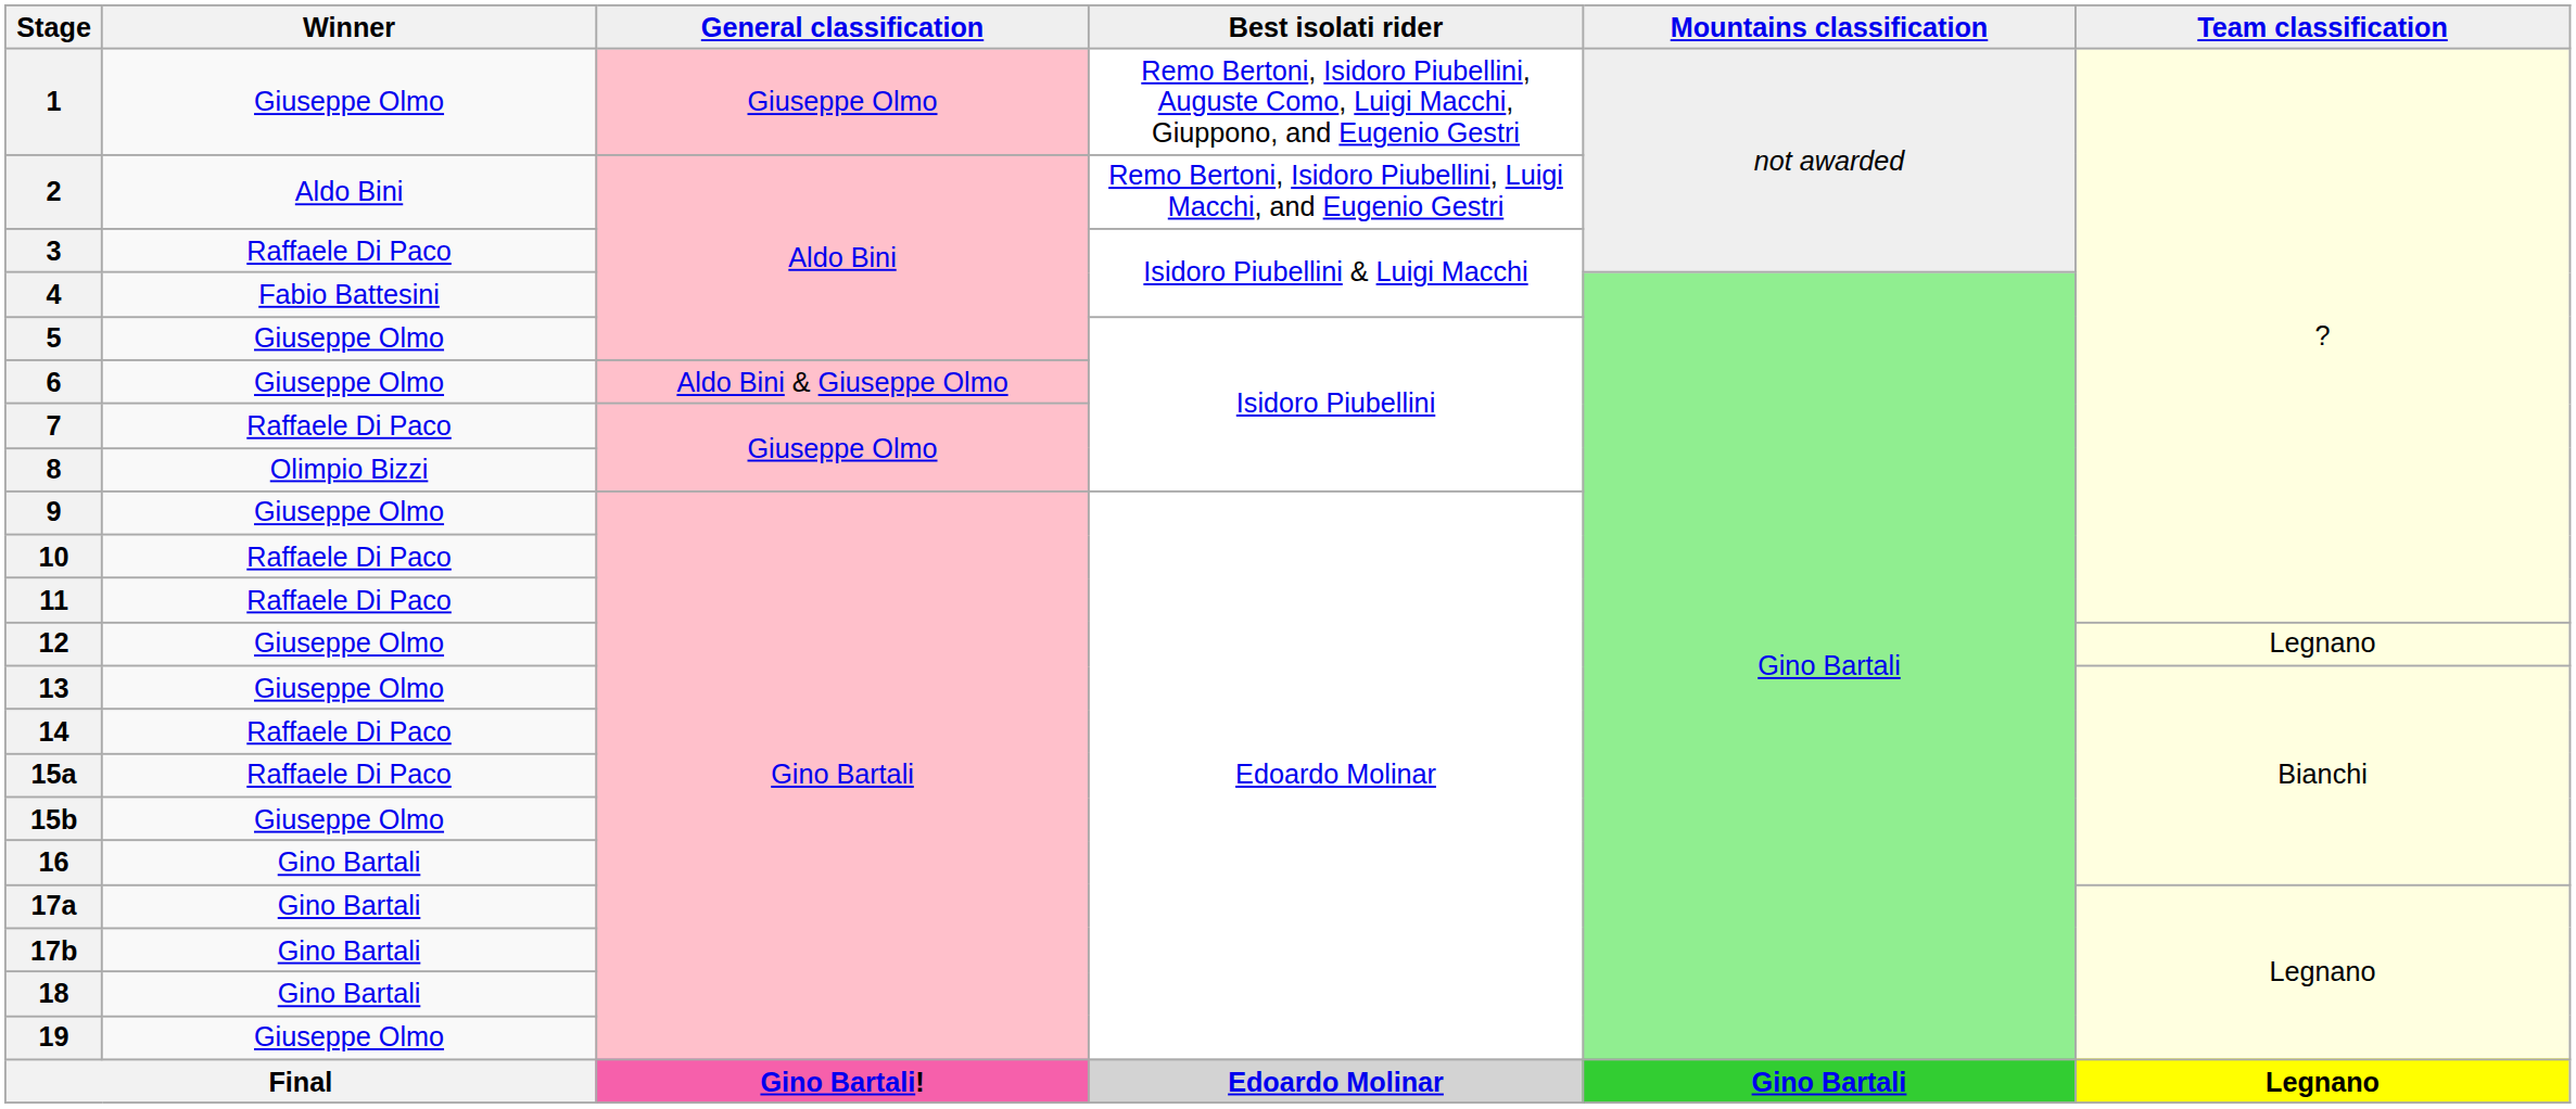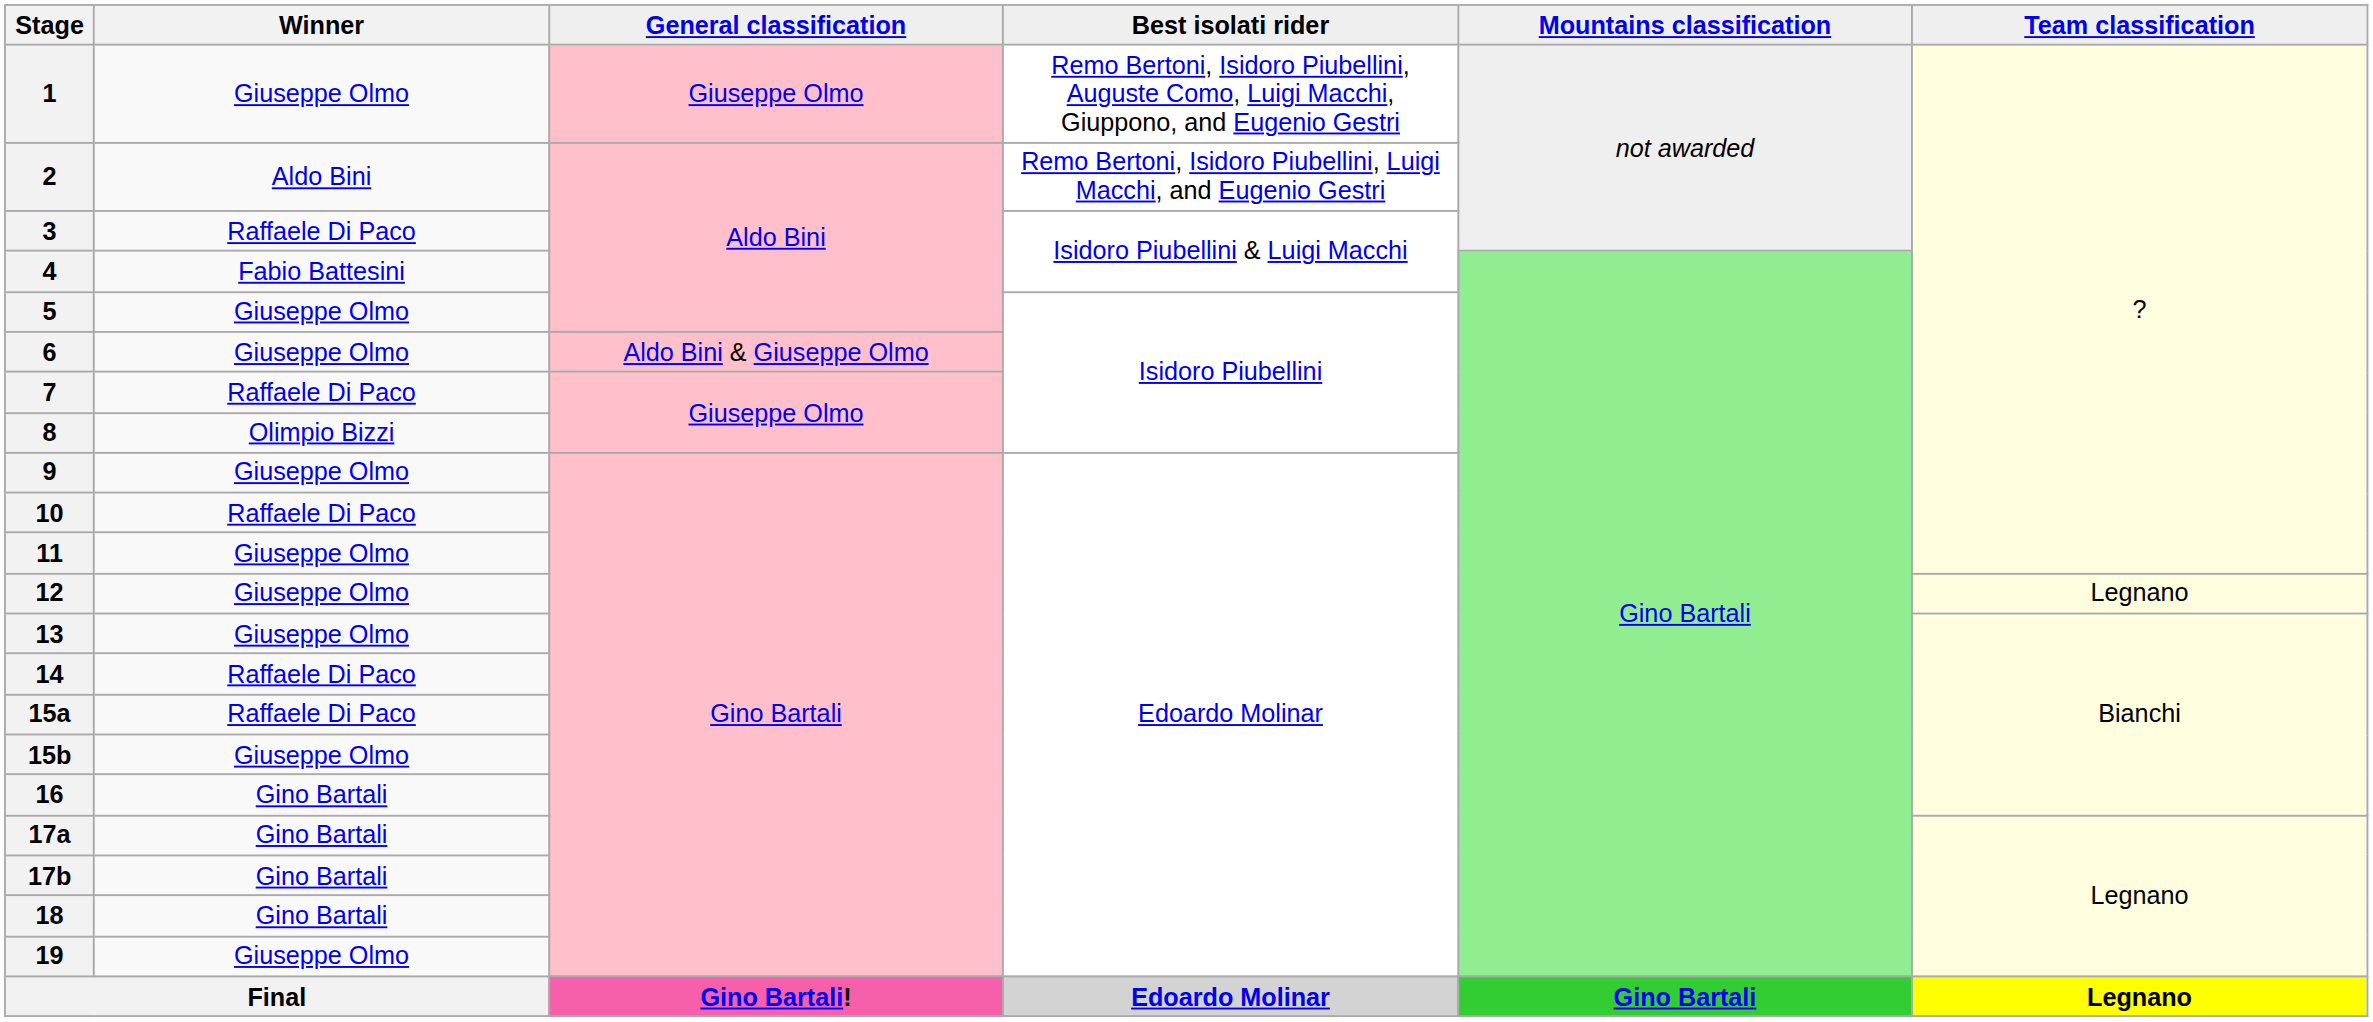 <table class="wikitable" style="text-align: center; font-size:smaller;">
 <tr style="background:#efefef;">
 <th style="width:1%;">Stage</th>
 <th style="width:14%;">Winner</th>
 <th style="background:#efefef; width:14%;"><a href='#'>General classification</a><br></th>
 <th style="background:#efefef; width:14%;">Best isolati rider</th>
 <th style="background:#efefef; width:14%;"><a href='#'>Mountains classification</a></th>
 <th style="background:#efefef; width:14%;"><a href='#'>Team classification</a></th>
 </tr>
 <tr>
 <th>1</th>
 <td><a href='#'>Giuseppe Olmo</a></td>
 <td style="background:pink;" rowspan="1"><a href='#'>Giuseppe Olmo</a></td>
 <td style="background:white;" rowspan="1"><a href='#'>Remo Bertoni</a>, <a href='#'>Isidoro Piubellini</a>, <a href='#'>Auguste Como</a>, <a href='#'>Luigi Macchi</a>, Giuppono, and <a href='#'>Eugenio Gestri</a></td>
 <td style="background:#EFEFEF;" rowspan="3"><em>not awarded</em></td>
 <td style="background:lightyellow;" rowspan="11">?</td>
 </tr>
 <tr>
 <th>2</th>
 <td><a href='#'>Aldo Bini</a></td>
 <td style="background:pink;" rowspan="4"><a href='#'>Aldo Bini</a></td>
 <td style="background:white;" rowspan="1"><a href='#'>Remo Bertoni</a>, <a href='#'>Isidoro Piubellini</a>, <a href='#'>Luigi Macchi</a>, and <a href='#'>Eugenio Gestri</a></td>
 </tr>
 <tr>
 <th>3</th>
 <td><a href='#'>Raffaele Di Paco</a></td>
 <td style="background:white;" rowspan="2"><a href='#'>Isidoro Piubellini</a> & <a href='#'>Luigi Macchi</a></td>
 </tr>
 <tr>
 <th>4</th>
 <td><a href='#'>Fabio Battesini</a></td>
 <td style="background:lightgreen;" rowspan="18"><a href='#'>Gino Bartali</a></td>
 </tr>
 <tr>
 <th>5</th>
 <td><a href='#'>Giuseppe Olmo</a></td>
 <td style="background:white;" rowspan="4"><a href='#'>Isidoro Piubellini</a></td>
 </tr>
 <tr>
 <th>6</th>
 <td><a href='#'>Giuseppe Olmo</a></td>
 <td style="background:pink;" rowspan="1"><a href='#'>Aldo Bini</a> & <a href='#'>Giuseppe Olmo</a></td>
 </tr>
 <tr>
 <th>7</th>
 <td><a href='#'>Raffaele Di Paco</a></td>
 <td style="background:pink;" rowspan="2"><a href='#'>Giuseppe Olmo</a></td>
 </tr>
 <tr>
 <th>8</th>
 <td><a href='#'>Olimpio Bizzi</a></td>
 </tr>
 <tr>
 <th>9</th>
 <td><a href='#'>Giuseppe Olmo</a></td>
 <td style="background:pink;" rowspan="13"><a href='#'>Gino Bartali</a></td>
 <td style="background:white;" rowspan="13"><a href='#'>Edoardo Molinar</a></td>
 </tr>
 <tr>
 <th>10</th>
 <td><a href='#'>Raffaele Di Paco</a></td>
 </tr>
 <tr>
 <th>11</th>
-<td><a href='#'>Raffaele Di Paco</a></td>
+<td><a href='#'>Giuseppe Olmo</a></td>
 </tr>
 <tr>
 <th>12</th>
 <td><a href='#'>Giuseppe Olmo</a></td>
 <td style="background:lightyellow;" rowspan="1">Legnano</td>
 </tr>
 <tr>
 <th>13</th>
 <td><a href='#'>Giuseppe Olmo</a></td>
 <td style="background:lightyellow;" rowspan="5">Bianchi</td>
 </tr>
 <tr>
 <th>14</th>
 <td><a href='#'>Raffaele Di Paco</a></td>
 </tr>
 <tr>
 <th>15a</th>
 <td><a href='#'>Raffaele Di Paco</a></td>
 </tr>
 <tr>
 <th>15b</th>
 <td><a href='#'>Giuseppe Olmo</a></td>
 </tr>
 <tr>
 <th>16</th>
 <td><a href='#'>Gino Bartali</a></td>
 </tr>
 <tr>
 <th>17a</th>
 <td><a href='#'>Gino Bartali</a></td>
 <td style="background:lightyellow;" rowspan="4">Legnano</td>
 </tr>
 <tr>
 <th>17b</th>
 <td><a href='#'>Gino Bartali</a></td>
 </tr>
 <tr>
 <th>18</th>
 <td><a href='#'>Gino Bartali</a></td>
 </tr>
 <tr>
 <th>19</th>
 <td><a href='#'>Giuseppe Olmo</a></td>
 </tr>
 <tr>
 <th colspan=2><strong>Final</strong></th>
 <th style="background:#F660AB;"><strong><a href='#'>Gino Bartali</a></strong>!</th>
 <th style="background:lightgray;"><a href='#'>Edoardo Molinar</a></th>
 <th style="background:#32CD32;"><strong><a href='#'>Gino Bartali</a></strong></th>
 <th style="background:yellow;"><strong>Legnano</strong></th>
 </tr>
 </table>
